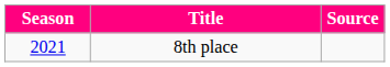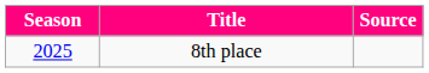 <table class="wikitable">
 <tr>
 <th width=70px style="background:#FF007F; color:white">Season</th>
 <th width=200px style="background:#FF007F; color:white">Title</th>
 <th width=50px style="background:#FF007F; color:white">Source</th>
 </tr>
 <tr align=center>
-<td><a href='#'>2021</a></td>
+<td><a href='#'>2025</a></td>
 <td>8th place</td>
 <td></td>
 </tr>
 </table>
